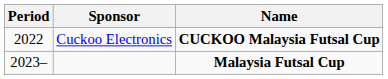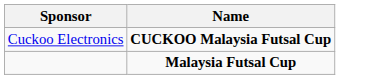 <table class="wikitable" style="text-align:center">
 <tr>
-<th>Period</th>
 <th>Sponsor</th>
 <th><strong>Name</strong></th>
 </tr>
 <tr>
-<td>2022</td>
 <td><a href='#'>Cuckoo Electronics</a></td>
 <td><strong>CUCKOO Malaysia Futsal Cup</strong></td>
 </tr>
 <tr>
-<td>2023–</td>
 <td></td>
 <td><strong>Malaysia Futsal Cup</strong></td>
 </tr>
 </table>
